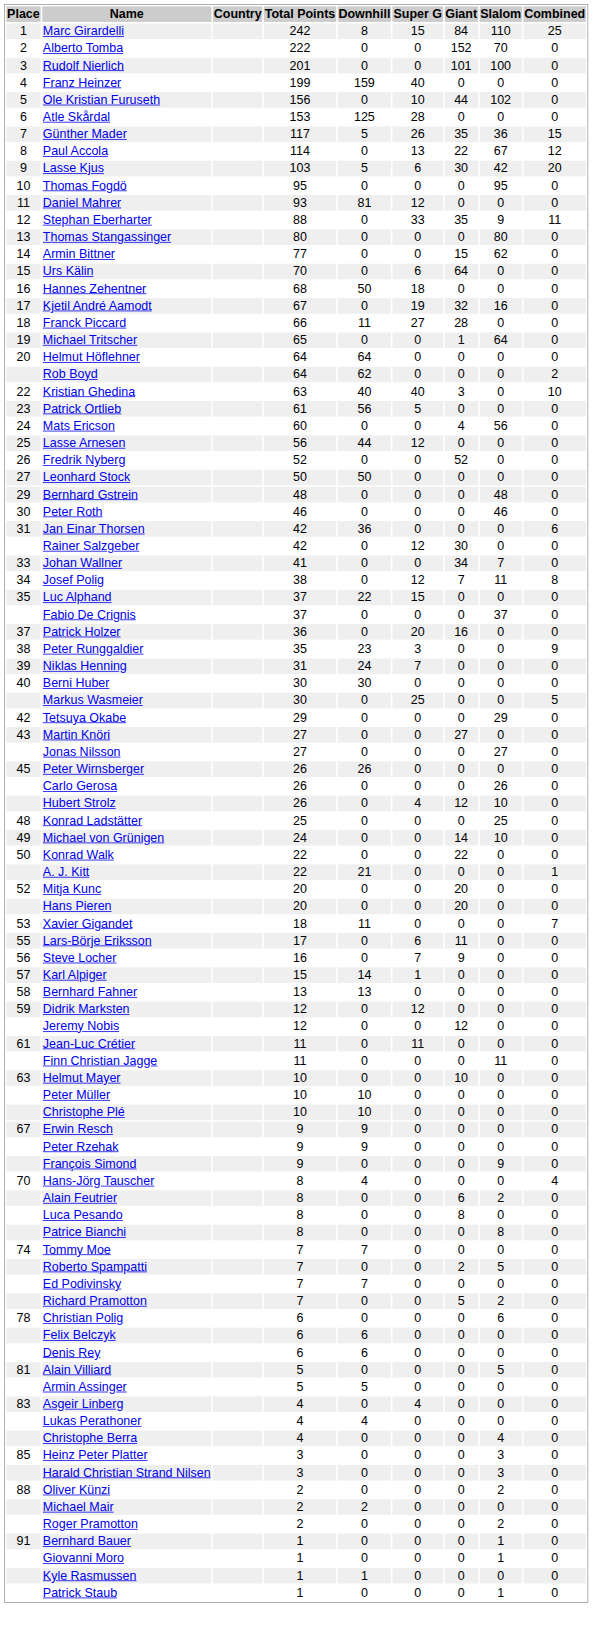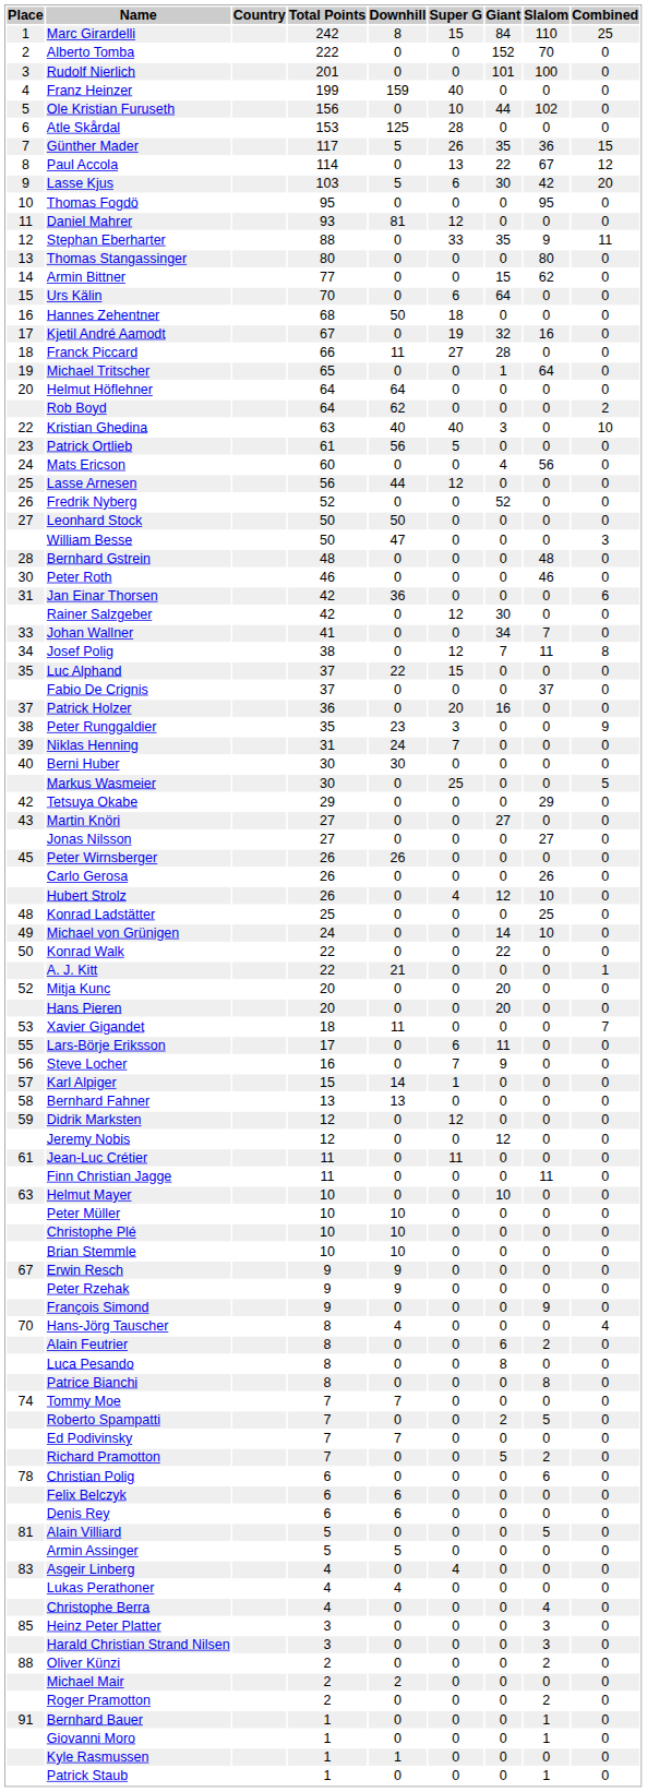 <table border="0" style="border: 1px solid #999; background-color:#FFFFFF; text-align:center">
 <tr align="center" bgcolor="#CCCCCC">
 <th>Place</th>
 <th>Name</th>
 <th>Country</th>
 <th>Total Points</th>
 <th>Downhill</th>
 <th>Super G</th>
 <th>Giant</th>
 <th>Slalom</th>
 <th>Combined</th>
 </tr>
 <tr bgcolor="#EFEFEF">
 <td>1</td>
 <td align="left"><a href='#'>Marc Girardelli</a></td>
 <td align="left"></td>
 <td>242</td>
 <td>8</td>
 <td>15</td>
 <td>84</td>
 <td>110</td>
 <td>25</td>
 </tr>
 <tr>
 <td>2</td>
 <td align="left"><a href='#'>Alberto Tomba</a></td>
 <td align="left"></td>
 <td>222</td>
 <td>0</td>
 <td>0</td>
 <td>152</td>
 <td>70</td>
 <td>0</td>
 </tr>
 <tr bgcolor="#EFEFEF">
 <td>3</td>
 <td align="left"><a href='#'>Rudolf Nierlich</a></td>
 <td align="left"></td>
 <td>201</td>
 <td>0</td>
 <td>0</td>
 <td>101</td>
 <td>100</td>
 <td>0</td>
 </tr>
 <tr>
 <td>4</td>
 <td align="left"><a href='#'>Franz Heinzer</a></td>
 <td align="left"></td>
 <td>199</td>
 <td>159</td>
 <td>40</td>
 <td>0</td>
 <td>0</td>
 <td>0</td>
 </tr>
 <tr bgcolor="#EFEFEF">
 <td>5</td>
 <td align="left"><a href='#'>Ole Kristian Furuseth</a></td>
 <td align="left"></td>
 <td>156</td>
 <td>0</td>
 <td>10</td>
 <td>44</td>
 <td>102</td>
 <td>0</td>
 </tr>
 <tr>
 <td>6</td>
 <td align="left"><a href='#'>Atle Skårdal</a></td>
 <td align="left"></td>
 <td>153</td>
 <td>125</td>
 <td>28</td>
 <td>0</td>
 <td>0</td>
 <td>0</td>
 </tr>
 <tr bgcolor="#EFEFEF">
 <td>7</td>
 <td align="left"><a href='#'>Günther Mader</a></td>
 <td align="left"></td>
 <td>117</td>
 <td>5</td>
 <td>26</td>
 <td>35</td>
 <td>36</td>
 <td>15</td>
 </tr>
 <tr>
 <td>8</td>
 <td align="left"><a href='#'>Paul Accola</a></td>
 <td align="left"></td>
 <td>114</td>
 <td>0</td>
 <td>13</td>
 <td>22</td>
 <td>67</td>
 <td>12</td>
 </tr>
 <tr bgcolor="#EFEFEF">
 <td>9</td>
 <td align="left"><a href='#'>Lasse Kjus</a></td>
 <td align="left"></td>
 <td>103</td>
 <td>5</td>
 <td>6</td>
 <td>30</td>
 <td>42</td>
 <td>20</td>
 </tr>
 <tr>
 <td>10</td>
 <td align="left"><a href='#'>Thomas Fogdö</a></td>
 <td align="left"></td>
 <td>95</td>
 <td>0</td>
 <td>0</td>
 <td>0</td>
 <td>95</td>
 <td>0</td>
 </tr>
 <tr bgcolor="#EFEFEF">
 <td>11</td>
 <td align="left"><a href='#'>Daniel Mahrer</a></td>
 <td align="left"></td>
 <td>93</td>
 <td>81</td>
 <td>12</td>
 <td>0</td>
 <td>0</td>
 <td>0</td>
 </tr>
 <tr>
 <td>12</td>
 <td align="left"><a href='#'>Stephan Eberharter</a></td>
 <td align="left"></td>
 <td>88</td>
 <td>0</td>
 <td>33</td>
 <td>35</td>
 <td>9</td>
 <td>11</td>
 </tr>
 <tr bgcolor="#EFEFEF">
 <td>13</td>
 <td align="left"><a href='#'>Thomas Stangassinger</a></td>
 <td align="left"></td>
 <td>80</td>
 <td>0</td>
 <td>0</td>
 <td>0</td>
 <td>80</td>
 <td>0</td>
 </tr>
 <tr>
 <td>14</td>
 <td align="left"><a href='#'>Armin Bittner</a></td>
 <td align="left"></td>
 <td>77</td>
 <td>0</td>
 <td>0</td>
 <td>15</td>
 <td>62</td>
 <td>0</td>
 </tr>
 <tr bgcolor="#EFEFEF">
 <td>15</td>
 <td align="left"><a href='#'>Urs Kälin</a></td>
 <td align="left"></td>
 <td>70</td>
 <td>0</td>
 <td>6</td>
 <td>64</td>
 <td>0</td>
 <td>0</td>
 </tr>
 <tr>
 <td>16</td>
 <td align="left"><a href='#'>Hannes Zehentner</a></td>
 <td align="left"></td>
 <td>68</td>
 <td>50</td>
 <td>18</td>
 <td>0</td>
 <td>0</td>
 <td>0</td>
 </tr>
 <tr bgcolor="#EFEFEF">
 <td>17</td>
 <td align="left"><a href='#'>Kjetil André Aamodt</a></td>
 <td align="left"></td>
 <td>67</td>
 <td>0</td>
 <td>19</td>
 <td>32</td>
 <td>16</td>
 <td>0</td>
 </tr>
 <tr>
 <td>18</td>
 <td align="left"><a href='#'>Franck Piccard</a></td>
 <td align="left"></td>
 <td>66</td>
 <td>11</td>
 <td>27</td>
 <td>28</td>
 <td>0</td>
 <td>0</td>
 </tr>
 <tr bgcolor="#EFEFEF">
 <td>19</td>
 <td align="left"><a href='#'>Michael Tritscher</a></td>
 <td align="left"></td>
 <td>65</td>
 <td>0</td>
 <td>0</td>
 <td>1</td>
 <td>64</td>
 <td>0</td>
 </tr>
 <tr>
 <td>20</td>
 <td align="left"><a href='#'>Helmut Höflehner</a></td>
 <td align="left"></td>
 <td>64</td>
 <td>64</td>
 <td>0</td>
 <td>0</td>
 <td>0</td>
 <td>0</td>
 </tr>
 <tr bgcolor="#EFEFEF">
 <td></td>
 <td align="left"><a href='#'>Rob Boyd</a></td>
 <td align="left"></td>
 <td>64</td>
 <td>62</td>
 <td>0</td>
 <td>0</td>
 <td>0</td>
 <td>2</td>
 </tr>
 <tr>
 <td>22</td>
 <td align="left"><a href='#'>Kristian Ghedina</a></td>
 <td align="left"></td>
 <td>63</td>
 <td>40</td>
 <td>40</td>
 <td>3</td>
 <td>0</td>
 <td>10</td>
 </tr>
 <tr bgcolor="#EFEFEF">
 <td>23</td>
 <td align="left"><a href='#'>Patrick Ortlieb</a></td>
 <td align="left"></td>
 <td>61</td>
 <td>56</td>
 <td>5</td>
 <td>0</td>
 <td>0</td>
 <td>0</td>
 </tr>
 <tr>
 <td>24</td>
 <td align="left"><a href='#'>Mats Ericson</a></td>
 <td align="left"></td>
 <td>60</td>
 <td>0</td>
 <td>0</td>
 <td>4</td>
 <td>56</td>
 <td>0</td>
 </tr>
 <tr bgcolor="#EFEFEF">
 <td>25</td>
 <td align="left"><a href='#'>Lasse Arnesen</a></td>
 <td align="left"></td>
 <td>56</td>
 <td>44</td>
 <td>12</td>
 <td>0</td>
 <td>0</td>
 <td>0</td>
 </tr>
 <tr>
 <td>26</td>
 <td align="left"><a href='#'>Fredrik Nyberg</a></td>
 <td align="left"></td>
 <td>52</td>
 <td>0</td>
 <td>0</td>
 <td>52</td>
 <td>0</td>
 <td>0</td>
 </tr>
 <tr bgcolor="#EFEFEF">
 <td>27</td>
 <td align="left"><a href='#'>Leonhard Stock</a></td>
 <td align="left"></td>
 <td>50</td>
 <td>50</td>
 <td>0</td>
 <td>0</td>
 <td>0</td>
 <td>0</td>
 </tr>
+<tr>
+<td></td>
+<td align="left"><a href='#'>William Besse</a></td>
+<td align="left"></td>
+<td>50</td>
+<td>47</td>
+<td>0</td>
+<td>0</td>
+<td>0</td>
+<td>3</td>
+</tr>
 <tr bgcolor="#EFEFEF">
-<td>29</td>
+<td>28</td>
 <td align="left"><a href='#'>Bernhard Gstrein</a></td>
 <td align="left"></td>
 <td>48</td>
 <td>0</td>
 <td>0</td>
 <td>0</td>
 <td>48</td>
 <td>0</td>
 </tr>
 <tr>
 <td>30</td>
 <td align="left"><a href='#'>Peter Roth</a></td>
 <td align="left"></td>
 <td>46</td>
 <td>0</td>
 <td>0</td>
 <td>0</td>
 <td>46</td>
 <td>0</td>
 </tr>
 <tr bgcolor="#EFEFEF">
 <td>31</td>
 <td align="left"><a href='#'>Jan Einar Thorsen</a></td>
 <td align="left"></td>
 <td>42</td>
 <td>36</td>
 <td>0</td>
 <td>0</td>
 <td>0</td>
 <td>6</td>
 </tr>
 <tr>
 <td></td>
 <td align="left"><a href='#'>Rainer Salzgeber</a></td>
 <td align="left"></td>
 <td>42</td>
 <td>0</td>
 <td>12</td>
 <td>30</td>
 <td>0</td>
 <td>0</td>
 </tr>
 <tr bgcolor="#EFEFEF">
 <td>33</td>
 <td align="left"><a href='#'>Johan Wallner</a></td>
 <td align="left"></td>
 <td>41</td>
 <td>0</td>
 <td>0</td>
 <td>34</td>
 <td>7</td>
 <td>0</td>
 </tr>
 <tr>
 <td>34</td>
 <td align="left"><a href='#'>Josef Polig</a></td>
 <td align="left"></td>
 <td>38</td>
 <td>0</td>
 <td>12</td>
 <td>7</td>
 <td>11</td>
 <td>8</td>
 </tr>
 <tr bgcolor="#EFEFEF">
 <td>35</td>
 <td align="left"><a href='#'>Luc Alphand</a></td>
 <td align="left"></td>
 <td>37</td>
 <td>22</td>
 <td>15</td>
 <td>0</td>
 <td>0</td>
 <td>0</td>
 </tr>
 <tr>
 <td></td>
 <td align="left"><a href='#'>Fabio De Crignis</a></td>
 <td align="left"></td>
 <td>37</td>
 <td>0</td>
 <td>0</td>
 <td>0</td>
 <td>37</td>
 <td>0</td>
 </tr>
 <tr bgcolor="#EFEFEF">
 <td>37</td>
 <td align="left"><a href='#'>Patrick Holzer</a></td>
 <td align="left"></td>
 <td>36</td>
 <td>0</td>
 <td>20</td>
 <td>16</td>
 <td>0</td>
 <td>0</td>
 </tr>
 <tr>
 <td>38</td>
 <td align="left"><a href='#'>Peter Runggaldier</a></td>
 <td align="left"></td>
 <td>35</td>
 <td>23</td>
 <td>3</td>
 <td>0</td>
 <td>0</td>
 <td>9</td>
 </tr>
 <tr bgcolor="#EFEFEF">
 <td>39</td>
 <td align="left"><a href='#'>Niklas Henning</a></td>
 <td align="left"></td>
 <td>31</td>
 <td>24</td>
 <td>7</td>
 <td>0</td>
 <td>0</td>
 <td>0</td>
 </tr>
 <tr>
 <td>40</td>
 <td align="left"><a href='#'>Berni Huber</a></td>
 <td align="left"></td>
 <td>30</td>
 <td>30</td>
 <td>0</td>
 <td>0</td>
 <td>0</td>
 <td>0</td>
 </tr>
 <tr bgcolor="#EFEFEF">
 <td></td>
 <td align="left"><a href='#'>Markus Wasmeier</a></td>
 <td align="left"></td>
 <td>30</td>
 <td>0</td>
 <td>25</td>
 <td>0</td>
 <td>0</td>
 <td>5</td>
 </tr>
 <tr>
 <td>42</td>
 <td align="left"><a href='#'>Tetsuya Okabe</a></td>
 <td align="left"></td>
 <td>29</td>
 <td>0</td>
 <td>0</td>
 <td>0</td>
 <td>29</td>
 <td>0</td>
 </tr>
 <tr bgcolor="#EFEFEF">
 <td>43</td>
 <td align="left"><a href='#'>Martin Knöri</a></td>
 <td align="left"></td>
 <td>27</td>
 <td>0</td>
 <td>0</td>
 <td>27</td>
 <td>0</td>
 <td>0</td>
 </tr>
 <tr>
 <td></td>
 <td align="left"><a href='#'>Jonas Nilsson</a></td>
 <td align="left"></td>
 <td>27</td>
 <td>0</td>
 <td>0</td>
 <td>0</td>
 <td>27</td>
 <td>0</td>
 </tr>
 <tr bgcolor="#EFEFEF">
 <td>45</td>
 <td align="left"><a href='#'>Peter Wirnsberger</a></td>
 <td align="left"></td>
 <td>26</td>
 <td>26</td>
 <td>0</td>
 <td>0</td>
 <td>0</td>
 <td>0</td>
 </tr>
 <tr>
 <td></td>
 <td align="left"><a href='#'>Carlo Gerosa</a></td>
 <td align="left"></td>
 <td>26</td>
 <td>0</td>
 <td>0</td>
 <td>0</td>
 <td>26</td>
 <td>0</td>
 </tr>
 <tr bgcolor="#EFEFEF">
 <td></td>
 <td align="left"><a href='#'>Hubert Strolz</a></td>
 <td align="left"></td>
 <td>26</td>
 <td>0</td>
 <td>4</td>
 <td>12</td>
 <td>10</td>
 <td>0</td>
 </tr>
 <tr>
 <td>48</td>
 <td align="left"><a href='#'>Konrad Ladstätter</a></td>
 <td align="left"></td>
 <td>25</td>
 <td>0</td>
 <td>0</td>
 <td>0</td>
 <td>25</td>
 <td>0</td>
 </tr>
 <tr bgcolor="#EFEFEF">
 <td>49</td>
 <td align="left"><a href='#'>Michael von Grünigen</a></td>
 <td align="left"></td>
 <td>24</td>
 <td>0</td>
 <td>0</td>
 <td>14</td>
 <td>10</td>
 <td>0</td>
 </tr>
 <tr>
 <td>50</td>
 <td align="left"><a href='#'>Konrad Walk</a></td>
 <td align="left"></td>
 <td>22</td>
 <td>0</td>
 <td>0</td>
 <td>22</td>
 <td>0</td>
 <td>0</td>
 </tr>
 <tr bgcolor="#EFEFEF">
 <td></td>
 <td align="left"><a href='#'>A. J. Kitt</a></td>
 <td align="left"></td>
 <td>22</td>
 <td>21</td>
 <td>0</td>
 <td>0</td>
 <td>0</td>
 <td>1</td>
 </tr>
 <tr>
 <td>52</td>
 <td align="left"><a href='#'>Mitja Kunc</a></td>
 <td align="left"></td>
 <td>20</td>
 <td>0</td>
 <td>0</td>
 <td>20</td>
 <td>0</td>
 <td>0</td>
 </tr>
 <tr bgcolor="#EFEFEF">
 <td></td>
 <td align="left"><a href='#'>Hans Pieren</a></td>
 <td align="left"></td>
 <td>20</td>
 <td>0</td>
 <td>0</td>
 <td>20</td>
 <td>0</td>
 <td>0</td>
 </tr>
 <tr>
 <td>53</td>
 <td align="left"><a href='#'>Xavier Gigandet</a></td>
 <td align="left"></td>
 <td>18</td>
 <td>11</td>
 <td>0</td>
 <td>0</td>
 <td>0</td>
 <td>7</td>
 </tr>
 <tr bgcolor="#EFEFEF">
 <td>55</td>
 <td align="left"><a href='#'>Lars-Börje Eriksson</a></td>
 <td align="left"></td>
 <td>17</td>
 <td>0</td>
 <td>6</td>
 <td>11</td>
 <td>0</td>
 <td>0</td>
 </tr>
 <tr>
 <td>56</td>
 <td align="left"><a href='#'>Steve Locher</a></td>
 <td align="left"></td>
 <td>16</td>
 <td>0</td>
 <td>7</td>
 <td>9</td>
 <td>0</td>
 <td>0</td>
 </tr>
 <tr bgcolor="#EFEFEF">
 <td>57</td>
 <td align="left"><a href='#'>Karl Alpiger</a></td>
 <td align="left"></td>
 <td>15</td>
 <td>14</td>
 <td>1</td>
 <td>0</td>
 <td>0</td>
 <td>0</td>
 </tr>
 <tr>
 <td>58</td>
 <td align="left"><a href='#'>Bernhard Fahner</a></td>
 <td align="left"></td>
 <td>13</td>
 <td>13</td>
 <td>0</td>
 <td>0</td>
 <td>0</td>
 <td>0</td>
 </tr>
 <tr bgcolor="#EFEFEF">
 <td>59</td>
 <td align="left"><a href='#'>Didrik Marksten</a></td>
 <td align="left"></td>
 <td>12</td>
 <td>0</td>
 <td>12</td>
 <td>0</td>
 <td>0</td>
 <td>0</td>
 </tr>
 <tr>
 <td></td>
 <td align="left"><a href='#'>Jeremy Nobis</a></td>
 <td align="left"></td>
 <td>12</td>
 <td>0</td>
 <td>0</td>
 <td>12</td>
 <td>0</td>
 <td>0</td>
 </tr>
 <tr bgcolor="#EFEFEF">
 <td>61</td>
 <td align="left"><a href='#'>Jean-Luc Crétier</a></td>
 <td align="left"></td>
 <td>11</td>
 <td>0</td>
 <td>11</td>
 <td>0</td>
 <td>0</td>
 <td>0</td>
 </tr>
 <tr>
 <td></td>
 <td align="left"><a href='#'>Finn Christian Jagge</a></td>
 <td align="left"></td>
 <td>11</td>
 <td>0</td>
 <td>0</td>
 <td>0</td>
 <td>11</td>
 <td>0</td>
 </tr>
 <tr bgcolor="#EFEFEF">
 <td>63</td>
 <td align="left"><a href='#'>Helmut Mayer</a></td>
 <td align="left"></td>
 <td>10</td>
 <td>0</td>
 <td>0</td>
 <td>10</td>
 <td>0</td>
 <td>0</td>
 </tr>
 <tr>
 <td></td>
 <td align="left"><a href='#'>Peter Müller</a></td>
 <td align="left"></td>
 <td>10</td>
 <td>10</td>
 <td>0</td>
 <td>0</td>
 <td>0</td>
 <td>0</td>
 </tr>
 <tr bgcolor="#EFEFEF">
 <td></td>
 <td align="left"><a href='#'>Christophe Plé</a></td>
 <td align="left"></td>
 <td>10</td>
 <td>10</td>
 <td>0</td>
 <td>0</td>
 <td>0</td>
 <td>0</td>
 </tr>
+<tr>
+<td></td>
+<td align="left"><a href='#'>Brian Stemmle</a></td>
+<td align="left"></td>
+<td>10</td>
+<td>10</td>
+<td>0</td>
+<td>0</td>
+<td>0</td>
+<td>0</td>
+</tr>
 <tr bgcolor="#EFEFEF">
 <td>67</td>
 <td align="left"><a href='#'>Erwin Resch</a></td>
 <td align="left"></td>
 <td>9</td>
 <td>9</td>
 <td>0</td>
 <td>0</td>
 <td>0</td>
 <td>0</td>
 </tr>
 <tr>
 <td></td>
 <td align="left"><a href='#'>Peter Rzehak</a></td>
 <td align="left"></td>
 <td>9</td>
 <td>9</td>
 <td>0</td>
 <td>0</td>
 <td>0</td>
 <td>0</td>
 </tr>
 <tr bgcolor="#EFEFEF">
 <td></td>
 <td align="left"><a href='#'>François Simond</a></td>
 <td align="left"></td>
 <td>9</td>
 <td>0</td>
 <td>0</td>
 <td>0</td>
 <td>9</td>
 <td>0</td>
 </tr>
 <tr>
 <td>70</td>
 <td align="left"><a href='#'>Hans-Jörg Tauscher</a></td>
 <td align="left"></td>
 <td>8</td>
 <td>4</td>
 <td>0</td>
 <td>0</td>
 <td>0</td>
 <td>4</td>
 </tr>
 <tr bgcolor="#EFEFEF">
 <td></td>
 <td align="left"><a href='#'>Alain Feutrier</a></td>
 <td align="left"></td>
 <td>8</td>
 <td>0</td>
 <td>0</td>
 <td>6</td>
 <td>2</td>
 <td>0</td>
 </tr>
 <tr>
 <td></td>
 <td align="left"><a href='#'>Luca Pesando</a></td>
 <td align="left"></td>
 <td>8</td>
 <td>0</td>
 <td>0</td>
 <td>8</td>
 <td>0</td>
 <td>0</td>
 </tr>
 <tr bgcolor="#EFEFEF">
 <td></td>
 <td align="left"><a href='#'>Patrice Bianchi</a></td>
 <td align="left"></td>
 <td>8</td>
 <td>0</td>
 <td>0</td>
 <td>0</td>
 <td>8</td>
 <td>0</td>
 </tr>
 <tr>
 <td>74</td>
 <td align="left"><a href='#'>Tommy Moe</a></td>
 <td align="left"></td>
 <td>7</td>
 <td>7</td>
 <td>0</td>
 <td>0</td>
 <td>0</td>
 <td>0</td>
 </tr>
 <tr bgcolor="#EFEFEF">
 <td></td>
 <td align="left"><a href='#'>Roberto Spampatti</a></td>
 <td align="left"></td>
 <td>7</td>
 <td>0</td>
 <td>0</td>
 <td>2</td>
 <td>5</td>
 <td>0</td>
 </tr>
 <tr>
 <td></td>
 <td align="left"><a href='#'>Ed Podivinsky</a></td>
 <td align="left"></td>
 <td>7</td>
 <td>7</td>
 <td>0</td>
 <td>0</td>
 <td>0</td>
 <td>0</td>
 </tr>
 <tr bgcolor="#EFEFEF">
 <td></td>
 <td align="left"><a href='#'>Richard Pramotton</a></td>
 <td align="left"></td>
 <td>7</td>
 <td>0</td>
 <td>0</td>
 <td>5</td>
 <td>2</td>
 <td>0</td>
 </tr>
 <tr>
 <td>78</td>
 <td align="left"><a href='#'>Christian Polig</a></td>
 <td align="left"></td>
 <td>6</td>
 <td>0</td>
 <td>0</td>
 <td>0</td>
 <td>6</td>
 <td>0</td>
 </tr>
 <tr bgcolor="#EFEFEF">
 <td></td>
 <td align="left"><a href='#'>Felix Belczyk</a></td>
 <td align="left"></td>
 <td>6</td>
 <td>6</td>
 <td>0</td>
 <td>0</td>
 <td>0</td>
 <td>0</td>
 </tr>
 <tr>
 <td></td>
 <td align="left"><a href='#'>Denis Rey</a></td>
 <td align="left"></td>
 <td>6</td>
 <td>6</td>
 <td>0</td>
 <td>0</td>
 <td>0</td>
 <td>0</td>
 </tr>
 <tr bgcolor="#EFEFEF">
 <td>81</td>
 <td align="left"><a href='#'>Alain Villiard</a></td>
 <td align="left"></td>
 <td>5</td>
 <td>0</td>
 <td>0</td>
 <td>0</td>
 <td>5</td>
 <td>0</td>
 </tr>
 <tr>
 <td></td>
 <td align="left"><a href='#'>Armin Assinger</a></td>
 <td align="left"></td>
 <td>5</td>
 <td>5</td>
 <td>0</td>
 <td>0</td>
 <td>0</td>
 <td>0</td>
 </tr>
 <tr bgcolor="#EFEFEF">
 <td>83</td>
 <td align="left"><a href='#'>Asgeir Linberg</a></td>
 <td align="left"></td>
 <td>4</td>
 <td>0</td>
 <td>4</td>
 <td>0</td>
 <td>0</td>
 <td>0</td>
 </tr>
 <tr>
 <td></td>
 <td align="left"><a href='#'>Lukas Perathoner</a></td>
 <td align="left"></td>
 <td>4</td>
 <td>4</td>
 <td>0</td>
 <td>0</td>
 <td>0</td>
 <td>0</td>
 </tr>
 <tr bgcolor="#EFEFEF">
 <td></td>
 <td align="left"><a href='#'>Christophe Berra</a></td>
 <td align="left"></td>
 <td>4</td>
 <td>0</td>
 <td>0</td>
 <td>0</td>
 <td>4</td>
 <td>0</td>
 </tr>
 <tr>
 <td>85</td>
 <td align="left"><a href='#'>Heinz Peter Platter</a></td>
 <td align="left"></td>
 <td>3</td>
 <td>0</td>
 <td>0</td>
 <td>0</td>
 <td>3</td>
 <td>0</td>
 </tr>
 <tr bgcolor="#EFEFEF">
 <td></td>
 <td align="left"><a href='#'>Harald Christian Strand Nilsen</a></td>
 <td align="left"></td>
 <td>3</td>
 <td>0</td>
 <td>0</td>
 <td>0</td>
 <td>3</td>
 <td>0</td>
 </tr>
 <tr>
 <td>88</td>
 <td align="left"><a href='#'>Oliver Künzi</a></td>
 <td align="left"></td>
 <td>2</td>
 <td>0</td>
 <td>0</td>
 <td>0</td>
 <td>2</td>
 <td>0</td>
 </tr>
 <tr bgcolor="#EFEFEF">
 <td></td>
 <td align="left"><a href='#'>Michael Mair</a></td>
 <td align="left"></td>
 <td>2</td>
 <td>2</td>
 <td>0</td>
 <td>0</td>
 <td>0</td>
 <td>0</td>
 </tr>
 <tr>
 <td></td>
 <td align="left"><a href='#'>Roger Pramotton</a></td>
 <td align="left"></td>
 <td>2</td>
 <td>0</td>
 <td>0</td>
 <td>0</td>
 <td>2</td>
 <td>0</td>
 </tr>
 <tr bgcolor="#EFEFEF">
 <td>91</td>
 <td align="left"><a href='#'>Bernhard Bauer</a></td>
 <td align="left"></td>
 <td>1</td>
 <td>0</td>
 <td>0</td>
 <td>0</td>
 <td>1</td>
 <td>0</td>
 </tr>
 <tr>
 <td></td>
 <td align="left"><a href='#'>Giovanni Moro</a></td>
 <td align="left"></td>
 <td>1</td>
 <td>0</td>
 <td>0</td>
 <td>0</td>
 <td>1</td>
 <td>0</td>
 </tr>
 <tr bgcolor="#EFEFEF">
 <td></td>
 <td align="left"><a href='#'>Kyle Rasmussen</a></td>
 <td align="left"></td>
 <td>1</td>
 <td>1</td>
 <td>0</td>
 <td>0</td>
 <td>0</td>
 <td>0</td>
 </tr>
 <tr>
 <td></td>
 <td align="left"><a href='#'>Patrick Staub</a></td>
 <td align="left"></td>
 <td>1</td>
 <td>0</td>
 <td>0</td>
 <td>0</td>
 <td>1</td>
 <td>0</td>
 </tr>
 </table>
